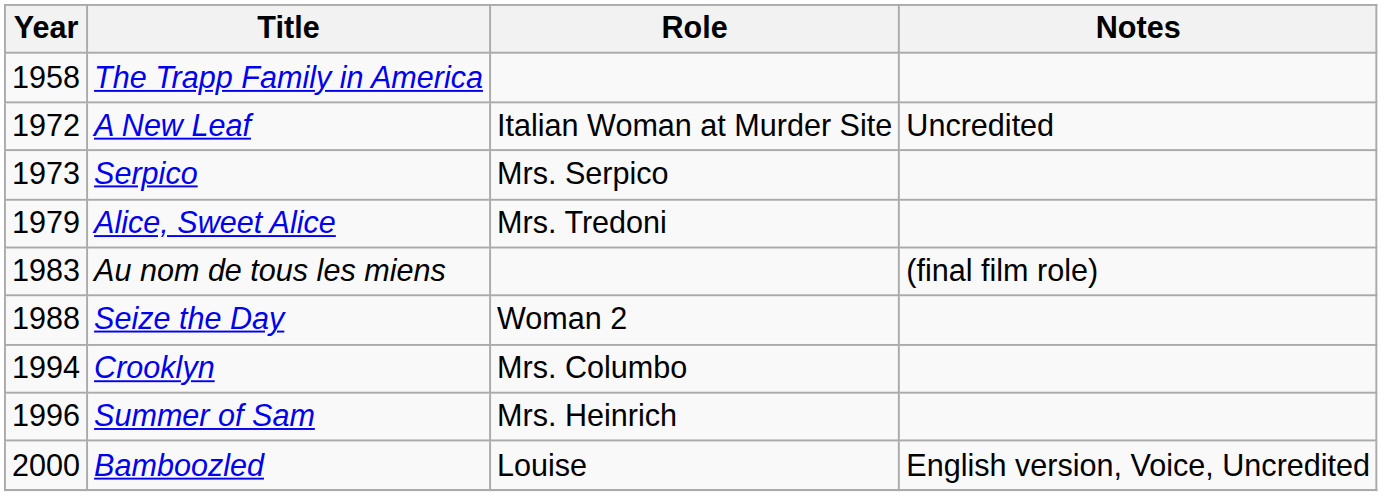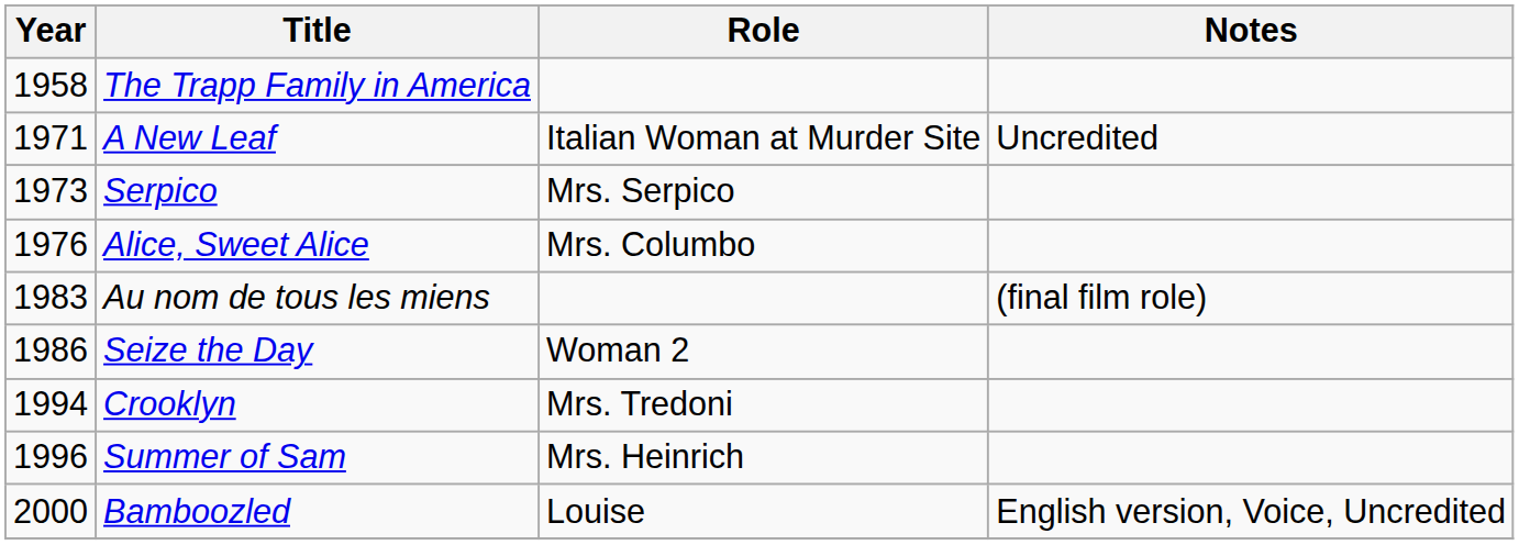 <table class="wikitable sortable">
 <tr>
 <th>Year</th>
 <th>Title</th>
 <th>Role</th>
 <th>Notes</th>
 </tr>
 <tr>
 <td>1958</td>
 <td><em><a href='#'>The Trapp Family in America</a></em></td>
 <td></td>
 <td></td>
 </tr>
 <tr>
-<td>1972</td>
+<td>1971</td>
 <td><em><a href='#'>A New Leaf</a></em></td>
 <td>Italian Woman at Murder Site</td>
 <td>Uncredited</td>
 </tr>
 <tr>
 <td>1973</td>
 <td><em><a href='#'>Serpico</a></em></td>
 <td>Mrs. Serpico</td>
 <td></td>
 </tr>
 <tr>
-<td>1979</td>
+<td>1976</td>
 <td><em><a href='#'>Alice, Sweet Alice</a></em></td>
-<td>Mrs. Tredoni</td>
+<td>Mrs. Columbo</td>
 <td></td>
 </tr>
 <tr>
 <td>1983</td>
 <td><em>Au nom de tous les miens</em></td>
 <td></td>
 <td>(final film role)</td>
 </tr>
 <tr>
-<td>1988</td>
+<td>1986</td>
 <td><em><a href='#'>Seize the Day</a></em></td>
 <td>Woman 2</td>
 <td></td>
 </tr>
 <tr>
 <td>1994</td>
 <td><em><a href='#'>Crooklyn</a></em></td>
-<td>Mrs. Columbo</td>
+<td>Mrs. Tredoni</td>
 <td></td>
 </tr>
 <tr>
 <td>1996</td>
 <td><em><a href='#'>Summer of Sam</a></em></td>
 <td>Mrs. Heinrich</td>
 <td></td>
 </tr>
 <tr>
 <td>2000</td>
 <td><em><a href='#'>Bamboozled</a></em></td>
 <td>Louise</td>
 <td>English version, Voice, Uncredited</td>
 </tr>
 <tr>
 </tr>
 </table>
